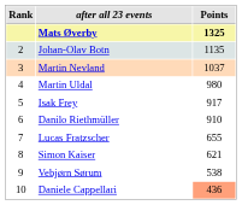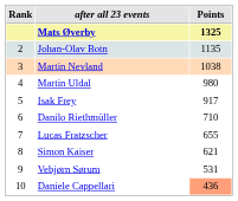 <table cellspacing="1" cellpadding="3" style="border:1px solid #AAAAAA;font-size:86%">
 <tr style="background-color: #E4E4E4;">
 <th style="border-bottom:1px solid #AAAAAA; width: 10px;">Rank</th>
 <th style="border-bottom:1px solid #AAAAAA; width: 200px;"><em>after all 23 events</em></th>
 <th style="border-bottom:1px solid #AAAAAA; width: 50px;">Points</th>
 </tr>
 <tr style="background:#f7f6a8;">
 <td align=center></td>
 <td> <strong><a href='#'>Mats Øverby</a></strong></td>
 <td align=center><strong>1325</strong></td>
 </tr>
 <tr style="background:#dce5e5;">
 <td align=center>2</td>
 <td> <a href='#'>Johan-Olav Botn</a></td>
 <td align=center>1135</td>
 </tr>
 <tr style="background:#ffdab9;">
 <td align=center>3</td>
 <td> <a href='#'>Martin Nevland</a></td>
-<td align=center>1037</td>
+<td align=center>1038</td>
 </tr>
 <tr>
 <td align=center>4</td>
 <td> <a href='#'>Martin Uldal</a></td>
 <td align=center>980</td>
 </tr>
 <tr>
 <td align=center>5</td>
 <td> <a href='#'>Isak Frey</a></td>
 <td align=center>917</td>
 </tr>
 <tr>
 <td align=center>6</td>
 <td> <a href='#'>Danilo Riethmüller</a></td>
-<td align=center>910</td>
+<td align=center>710</td>
 </tr>
 <tr>
 <td align=center>7</td>
 <td> <a href='#'>Lucas Fratzscher</a></td>
 <td align=center>655</td>
 </tr>
 <tr>
 <td align=center>8</td>
 <td> <a href='#'>Simon Kaiser</a></td>
 <td align=center>621</td>
 </tr>
 <tr>
 <td align=center>9</td>
 <td> <a href='#'>Vebjørn Sørum</a></td>
-<td align=center>538</td>
+<td align=center>531</td>
 </tr>
 <tr>
 <td align=center>10</td>
 <td> <a href='#'>Daniele Cappellari</a></td>
 <td align=center style="background: lightsalmon;">436</td>
 </tr>
 </table>
